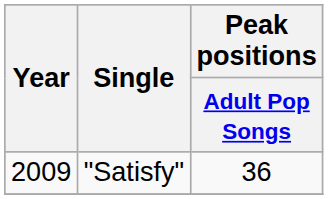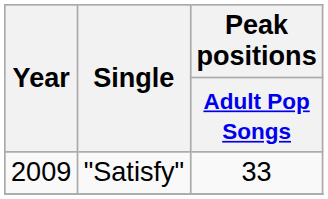 <table class="wikitable">
 <tr>
 <th rowspan="2">Year</th>
 <th rowspan="2">Single</th>
 <th colspan="1">Peak positions</th>
 </tr>
 <tr>
 <th width="70"><small><a href='#'>Adult Pop Songs</a></small></th>
 </tr>
 <tr>
 <td>2009</td>
 <td>"Satisfy"</td>
-<td align="center">36</td>
+<td align="center">33</td>
 </tr>
 <tr>
 </tr>
 </table>
